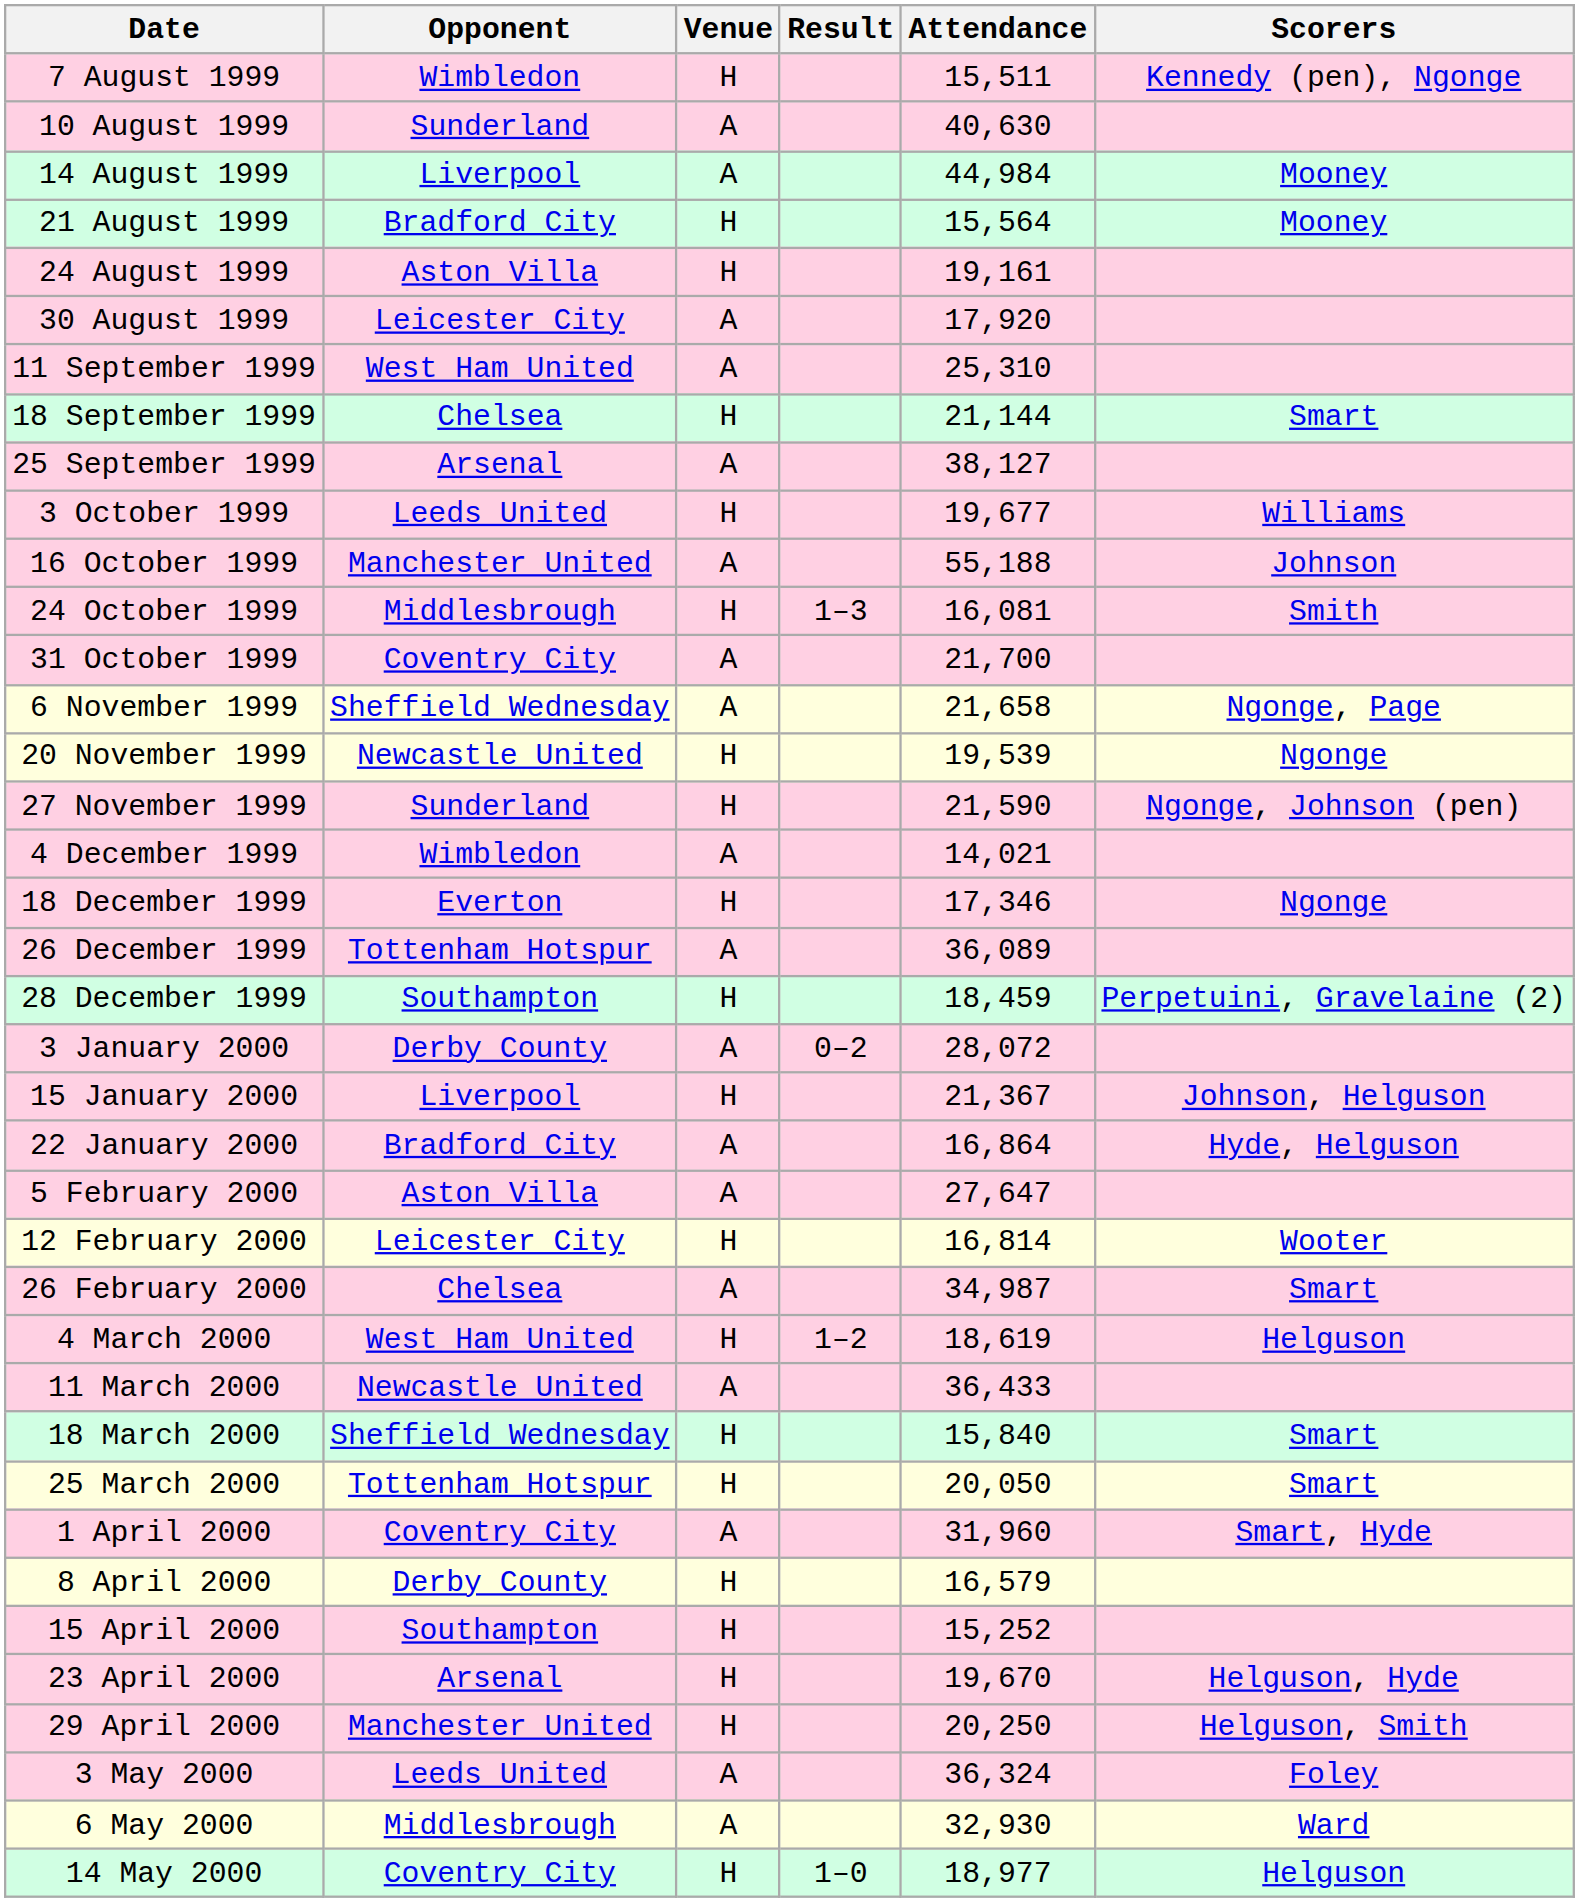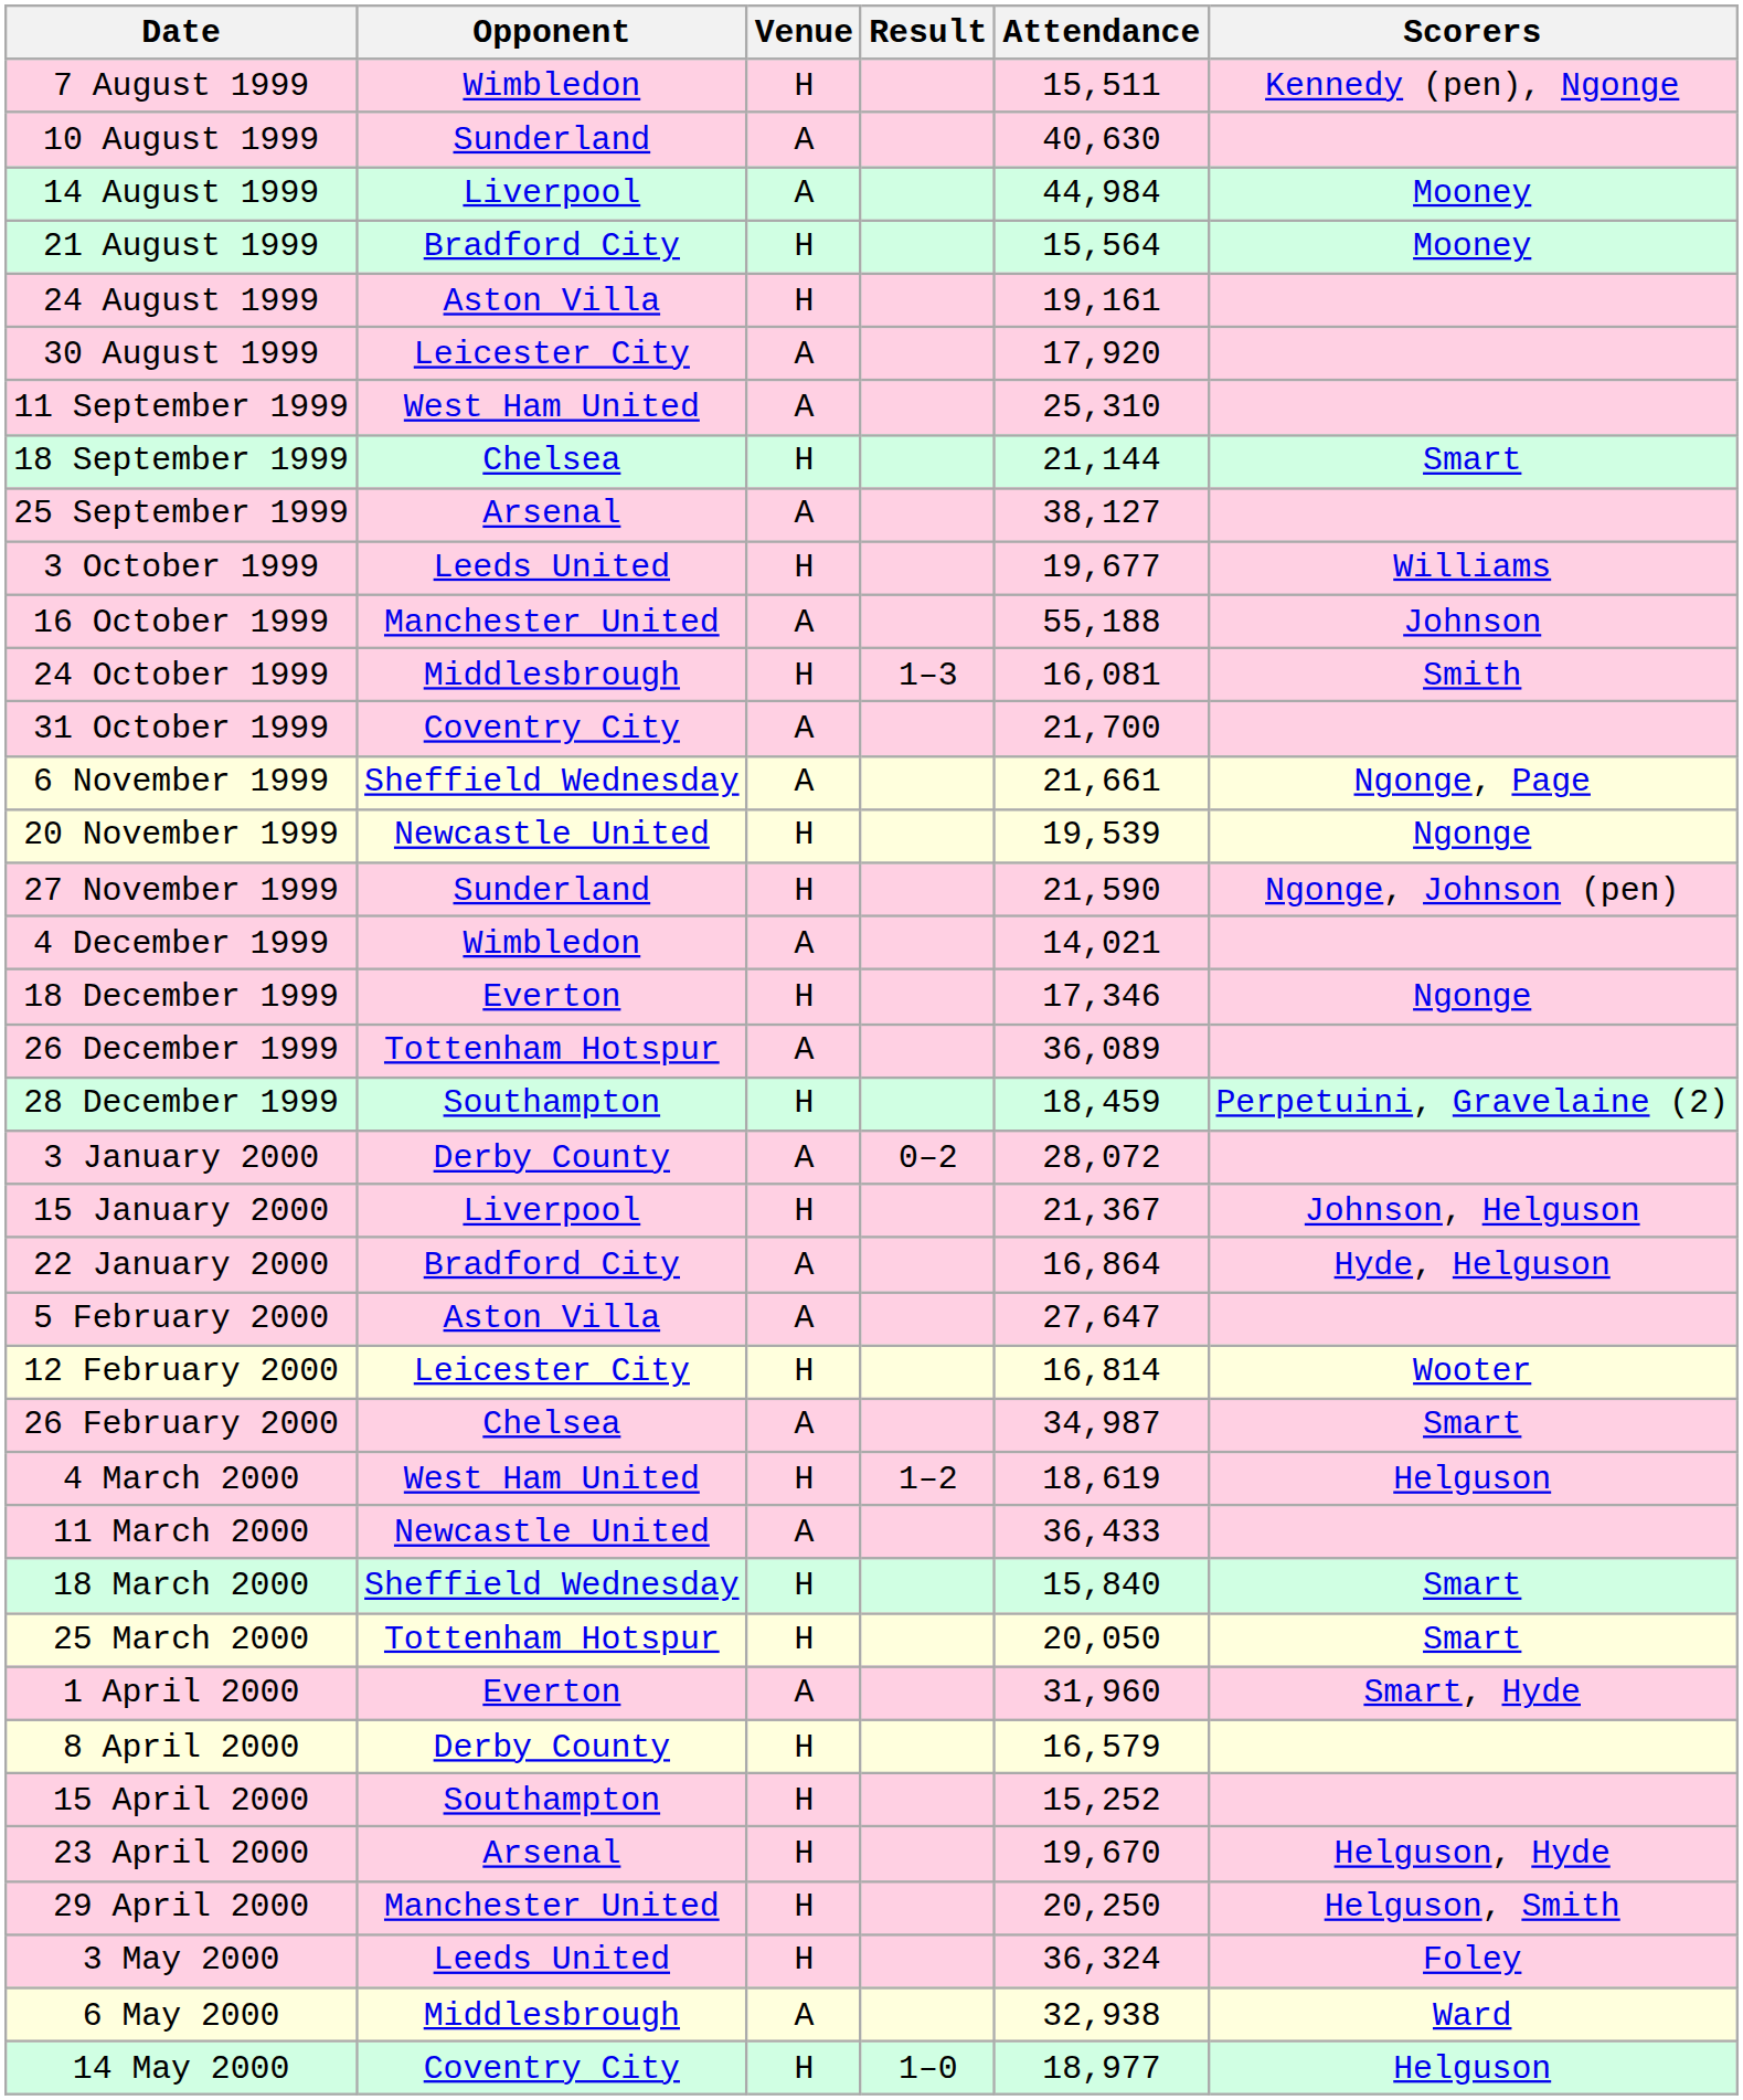 <table class="wikitable sortable" style="text-align:center;">
 <tr>
 <th>Date</th>
 <th>Opponent</th>
 <th>Venue</th>
 <th>Result</th>
 <th>Attendance</th>
 <th>Scorers</th>
 </tr>
 <tr style="background:#ffd0e3;">
 <td>7 August 1999</td>
 <td><a href='#'>Wimbledon</a></td>
 <td>H</td>
 <td></td>
 <td>15,511</td>
 <td><a href='#'>Kennedy</a> (pen), <a href='#'>Ngonge</a></td>
 </tr>
 <tr style="background:#ffd0e3;">
 <td>10 August 1999</td>
 <td><a href='#'>Sunderland</a></td>
 <td>A</td>
 <td></td>
 <td>40,630</td>
 <td></td>
 </tr>
 <tr style="background:#d0ffe3;">
 <td>14 August 1999</td>
 <td><a href='#'>Liverpool</a></td>
 <td>A</td>
 <td></td>
 <td>44,984</td>
 <td><a href='#'>Mooney</a></td>
 </tr>
 <tr style="background:#d0ffe3;">
 <td>21 August 1999</td>
 <td><a href='#'>Bradford City</a></td>
 <td>H</td>
 <td></td>
 <td>15,564</td>
 <td><a href='#'>Mooney</a></td>
 </tr>
 <tr style="background:#ffd0e3;">
 <td>24 August 1999</td>
 <td><a href='#'>Aston Villa</a></td>
 <td>H</td>
 <td></td>
 <td>19,161</td>
 <td></td>
 </tr>
 <tr style="background:#ffd0e3;">
 <td>30 August 1999</td>
 <td><a href='#'>Leicester City</a></td>
 <td>A</td>
 <td></td>
 <td>17,920</td>
 <td></td>
 </tr>
 <tr style="background:#ffd0e3;">
 <td>11 September 1999</td>
 <td><a href='#'>West Ham United</a></td>
 <td>A</td>
 <td></td>
 <td>25,310</td>
 <td></td>
 </tr>
 <tr style="background:#d0ffe3;">
 <td>18 September 1999</td>
 <td><a href='#'>Chelsea</a></td>
 <td>H</td>
 <td></td>
 <td>21,144</td>
 <td><a href='#'>Smart</a></td>
 </tr>
 <tr style="background:#ffd0e3;">
 <td>25 September 1999</td>
 <td><a href='#'>Arsenal</a></td>
 <td>A</td>
 <td></td>
 <td>38,127</td>
 <td></td>
 </tr>
 <tr style="background:#ffd0e3;">
 <td>3 October 1999</td>
 <td><a href='#'>Leeds United</a></td>
 <td>H</td>
 <td></td>
 <td>19,677</td>
 <td><a href='#'>Williams</a></td>
 </tr>
 <tr style="background:#ffd0e3;">
 <td>16 October 1999</td>
 <td><a href='#'>Manchester United</a></td>
 <td>A</td>
 <td></td>
 <td>55,188</td>
 <td><a href='#'>Johnson</a></td>
 </tr>
 <tr style="background:#ffd0e3;">
 <td>24 October 1999</td>
 <td><a href='#'>Middlesbrough</a></td>
 <td>H</td>
 <td>1–3</td>
 <td>16,081</td>
 <td><a href='#'>Smith</a></td>
 </tr>
 <tr style="background:#ffd0e3;">
 <td>31 October 1999</td>
 <td><a href='#'>Coventry City</a></td>
 <td>A</td>
 <td></td>
 <td>21,700</td>
 <td></td>
 </tr>
 <tr style="background:#ffffdd;">
 <td>6 November 1999</td>
 <td><a href='#'>Sheffield Wednesday</a></td>
 <td>A</td>
 <td></td>
-<td>21,658</td>
+<td>21,661</td>
 <td><a href='#'>Ngonge</a>, <a href='#'>Page</a></td>
 </tr>
 <tr style="background:#ffffdd;">
 <td>20 November 1999</td>
 <td><a href='#'>Newcastle United</a></td>
 <td>H</td>
 <td></td>
 <td>19,539</td>
 <td><a href='#'>Ngonge</a></td>
 </tr>
 <tr style="background:#ffd0e3;">
 <td>27 November 1999</td>
 <td><a href='#'>Sunderland</a></td>
 <td>H</td>
 <td></td>
 <td>21,590</td>
 <td><a href='#'>Ngonge</a>, <a href='#'>Johnson</a> (pen)</td>
 </tr>
 <tr style="background:#ffd0e3;">
 <td>4 December 1999</td>
 <td><a href='#'>Wimbledon</a></td>
 <td>A</td>
 <td></td>
 <td>14,021</td>
 <td></td>
 </tr>
 <tr style="background:#ffd0e3;">
 <td>18 December 1999</td>
 <td><a href='#'>Everton</a></td>
 <td>H</td>
 <td></td>
 <td>17,346</td>
 <td><a href='#'>Ngonge</a></td>
 </tr>
 <tr style="background:#ffd0e3;">
 <td>26 December 1999</td>
 <td><a href='#'>Tottenham Hotspur</a></td>
 <td>A</td>
 <td></td>
 <td>36,089</td>
 <td></td>
 </tr>
 <tr style="background:#d0ffe3;">
 <td>28 December 1999</td>
 <td><a href='#'>Southampton</a></td>
 <td>H</td>
 <td></td>
 <td>18,459</td>
 <td><a href='#'>Perpetuini</a>, <a href='#'>Gravelaine</a> (2)</td>
 </tr>
 <tr style="background:#ffd0e3;">
 <td>3 January 2000</td>
 <td><a href='#'>Derby County</a></td>
 <td>A</td>
 <td>0–2</td>
 <td>28,072</td>
 <td></td>
 </tr>
 <tr style="background:#ffd0e3;">
 <td>15 January 2000</td>
 <td><a href='#'>Liverpool</a></td>
 <td>H</td>
 <td></td>
 <td>21,367</td>
 <td><a href='#'>Johnson</a>, <a href='#'>Helguson</a></td>
 </tr>
 <tr style="background:#ffd0e3;">
 <td>22 January 2000</td>
 <td><a href='#'>Bradford City</a></td>
 <td>A</td>
 <td></td>
 <td>16,864</td>
 <td><a href='#'>Hyde</a>, <a href='#'>Helguson</a></td>
 </tr>
 <tr style="background:#ffd0e3;">
 <td>5 February 2000</td>
 <td><a href='#'>Aston Villa</a></td>
 <td>A</td>
 <td></td>
 <td>27,647</td>
 <td></td>
 </tr>
 <tr style="background:#ffffdd;">
 <td>12 February 2000</td>
 <td><a href='#'>Leicester City</a></td>
 <td>H</td>
 <td></td>
 <td>16,814</td>
 <td><a href='#'>Wooter</a></td>
 </tr>
 <tr style="background:#ffd0e3;">
 <td>26 February 2000</td>
 <td><a href='#'>Chelsea</a></td>
 <td>A</td>
 <td></td>
 <td>34,987</td>
 <td><a href='#'>Smart</a></td>
 </tr>
 <tr style="background:#ffd0e3;">
 <td>4 March 2000</td>
 <td><a href='#'>West Ham United</a></td>
 <td>H</td>
 <td>1–2</td>
 <td>18,619</td>
 <td><a href='#'>Helguson</a></td>
 </tr>
 <tr style="background:#ffd0e3;">
 <td>11 March 2000</td>
 <td><a href='#'>Newcastle United</a></td>
 <td>A</td>
 <td></td>
 <td>36,433</td>
 <td></td>
 </tr>
 <tr style="background:#d0ffe3;">
 <td>18 March 2000</td>
 <td><a href='#'>Sheffield Wednesday</a></td>
 <td>H</td>
 <td></td>
 <td>15,840</td>
 <td><a href='#'>Smart</a></td>
 </tr>
 <tr style="background:#ffffdd;">
 <td>25 March 2000</td>
 <td><a href='#'>Tottenham Hotspur</a></td>
 <td>H</td>
 <td></td>
 <td>20,050</td>
 <td><a href='#'>Smart</a></td>
 </tr>
 <tr style="background:#ffd0e3;">
 <td>1 April 2000</td>
-<td><a href='#'>Coventry City</a></td>
+<td><a href='#'>Everton</a></td>
 <td>A</td>
 <td></td>
 <td>31,960</td>
 <td><a href='#'>Smart</a>, <a href='#'>Hyde</a></td>
 </tr>
 <tr style="background:#ffffdd;">
 <td>8 April 2000</td>
 <td><a href='#'>Derby County</a></td>
 <td>H</td>
 <td></td>
 <td>16,579</td>
 <td></td>
 </tr>
 <tr style="background:#ffd0e3;">
 <td>15 April 2000</td>
 <td><a href='#'>Southampton</a></td>
 <td>H</td>
 <td></td>
 <td>15,252</td>
 <td></td>
 </tr>
 <tr style="background:#ffd0e3;">
 <td>23 April 2000</td>
 <td><a href='#'>Arsenal</a></td>
 <td>H</td>
 <td></td>
 <td>19,670</td>
 <td><a href='#'>Helguson</a>, <a href='#'>Hyde</a></td>
 </tr>
 <tr style="background:#ffd0e3;">
 <td>29 April 2000</td>
 <td><a href='#'>Manchester United</a></td>
 <td>H</td>
 <td></td>
 <td>20,250</td>
 <td><a href='#'>Helguson</a>, <a href='#'>Smith</a></td>
 </tr>
 <tr style="background:#ffd0e3;">
 <td>3 May 2000</td>
 <td><a href='#'>Leeds United</a></td>
-<td>A</td>
+<td>H</td>
 <td></td>
 <td>36,324</td>
 <td><a href='#'>Foley</a></td>
 </tr>
 <tr style="background:#ffffdd;">
 <td>6 May 2000</td>
 <td><a href='#'>Middlesbrough</a></td>
 <td>A</td>
 <td></td>
-<td>32,930</td>
+<td>32,938</td>
 <td><a href='#'>Ward</a></td>
 </tr>
 <tr style="background:#d0ffe3;">
 <td>14 May 2000</td>
 <td><a href='#'>Coventry City</a></td>
 <td>H</td>
 <td>1–0</td>
 <td>18,977</td>
 <td><a href='#'>Helguson</a></td>
 </tr>
 </table>
